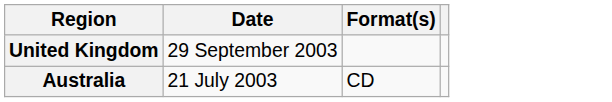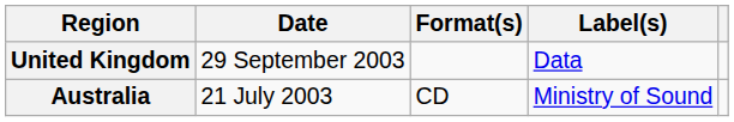 <table class="wikitable plainrowheaders">
 <tr>
 <th scope="col">Region</th>
 <th scope="col">Date</th>
 <th scope="col">Format(s)</th>
+<th scope="col">Label(s)</th>
 <th scope="col"></th>
 </tr>
 <tr>
 <th scope="row">United Kingdom</th>
 <td>29 September 2003</td>
 <td></td>
+<td><a href='#'>Data</a></td>
 <td></td>
 </tr>
 <tr>
 <th scope="row">Australia</th>
 <td>21 July 2003</td>
 <td>CD</td>
+<td><a href='#'>Ministry of Sound</a></td>
 <td></td>
 </tr>
 </table>
